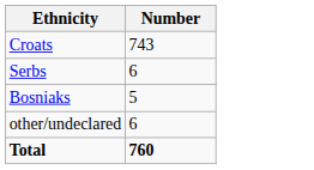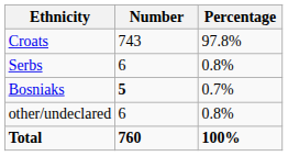 <table class="wikitable">
 <tr>
 <th width="100px">Ethnicity</th>
 <th width="80px">Number</th>
+<th width="80px">Percentage</th>
 </tr>
 <tr>
 <td><a href='#'>Croats</a></td>
 <td>743</td>
+<td>97.8%</td>
 </tr>
 <tr>
 <td><a href='#'>Serbs</a></td>
 <td>6</td>
+<td>0.8%</td>
 </tr>
 <tr>
 <td><a href='#'>Bosniaks</a></td>
-<td>5</td>
+<td><strong>5</strong></td>
+<td>0.7%</td>
 </tr>
 <tr>
 <td>other/undeclared</td>
 <td>6</td>
+<td>0.8%</td>
 </tr>
 <tr>
 <td><strong>Total</strong></td>
 <td><strong>760</strong></td>
+<td><strong>100%</strong></td>
 </tr>
 </table>
